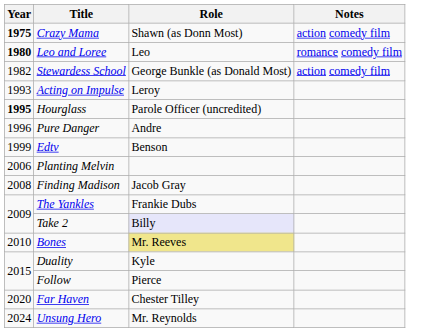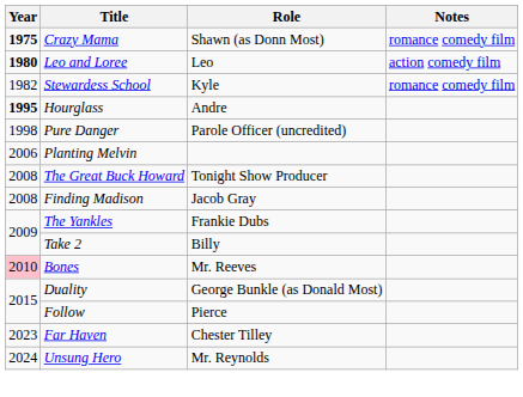 <table class="wikitable sortable">
 <tr>
 <th>Year</th>
 <th>Title</th>
 <th>Role</th>
 <th class="unsortable">Notes</th>
 </tr>
 <tr>
 <td><strong>1975</strong></td>
 <td><em><a href='#'>Crazy Mama</a></em></td>
 <td>Shawn (as Donn Most)</td>
-<td><a href='#'>action</a> <a href='#'>comedy film</a></td>
+<td><a href='#'>romance</a> <a href='#'>comedy film</a></td>
 </tr>
 <tr>
 <td><strong>1980</strong></td>
 <td><em><a href='#'>Leo and Loree</a></em></td>
 <td>Leo</td>
-<td><a href='#'>romance</a> <a href='#'>comedy film</a></td>
+<td><a href='#'>action</a> <a href='#'>comedy film</a></td>
 </tr>
 <tr>
 <td>1982</td>
 <td><em><a href='#'>Stewardess School</a></em></td>
-<td>George Bunkle (as Donald Most)</td>
-<td><a href='#'>action</a> <a href='#'>comedy film</a></td>
-</tr>
-<tr>
-<td>1993</td>
-<td><em><a href='#'>Acting on Impulse</a></em></td>
-<td>Leroy</td>
-<td></td>
+<td>Kyle</td>
+<td><a href='#'>romance</a> <a href='#'>comedy film</a></td>
 </tr>
 <tr>
 <td><strong>1995</strong></td>
 <td><em>Hourglass</em></td>
-<td>Parole Officer (uncredited)</td>
-<td></td>
-</tr>
-<tr>
-<td>1996</td>
-<td><em>Pure Danger</em></td>
 <td>Andre</td>
 <td></td>
 </tr>
 <tr>
-<td>1999</td>
-<td><em><a href='#'>Edtv</a></em></td>
-<td>Benson</td>
+<td>1998</td>
+<td><em>Pure Danger</em></td>
+<td>Parole Officer (uncredited)</td>
 <td></td>
 </tr>
 <tr>
 <td>2006</td>
 <td><em>Planting Melvin</em></td>
 <td></td>
+<td></td>
+</tr>
+<tr>
+<td>2008</td>
+<td><em><a href='#'>The Great Buck Howard</a></em></td>
+<td>Tonight Show Producer</td>
 <td></td>
 </tr>
 <tr>
 <td>2008</td>
 <td><em>Finding Madison</em></td>
 <td>Jacob Gray</td>
 <td></td>
 </tr>
 <tr>
 <td rowspan="2">2009</td>
 <td><em><a href='#'>The Yankles</a></em></td>
 <td>Frankie Dubs</td>
 <td></td>
 </tr>
 <tr>
 <td><em>Take 2</em></td>
-<td style="background: lavender;">Billy</td>
+<td>Billy</td>
 <td></td>
 </tr>
 <tr>
-<td>2010</td>
+<td style="background: pink;">2010</td>
 <td><em><a href='#'>Bones</a></em></td>
-<td style="background: khaki;">Mr. Reeves</td>
+<td>Mr. Reeves</td>
 </tr>
 <tr>
 <td rowspan="2">2015</td>
 <td><em>Duality</em></td>
-<td>Kyle</td>
+<td>George Bunkle (as Donald Most)</td>
 <td></td>
 </tr>
 <tr>
 <td><em>Follow</em></td>
 <td>Pierce</td>
 <td></td>
 </tr>
 <tr>
-<td>2020</td>
+<td>2023</td>
 <td><em><a href='#'>Far Haven</a></em></td>
 <td>Chester Tilley</td>
 <td></td>
 </tr>
 <tr>
 <td>2024</td>
 <td><em><a href='#'>Unsung Hero</a></em></td>
 <td>Mr. Reynolds</td>
 </tr>
 </table>
